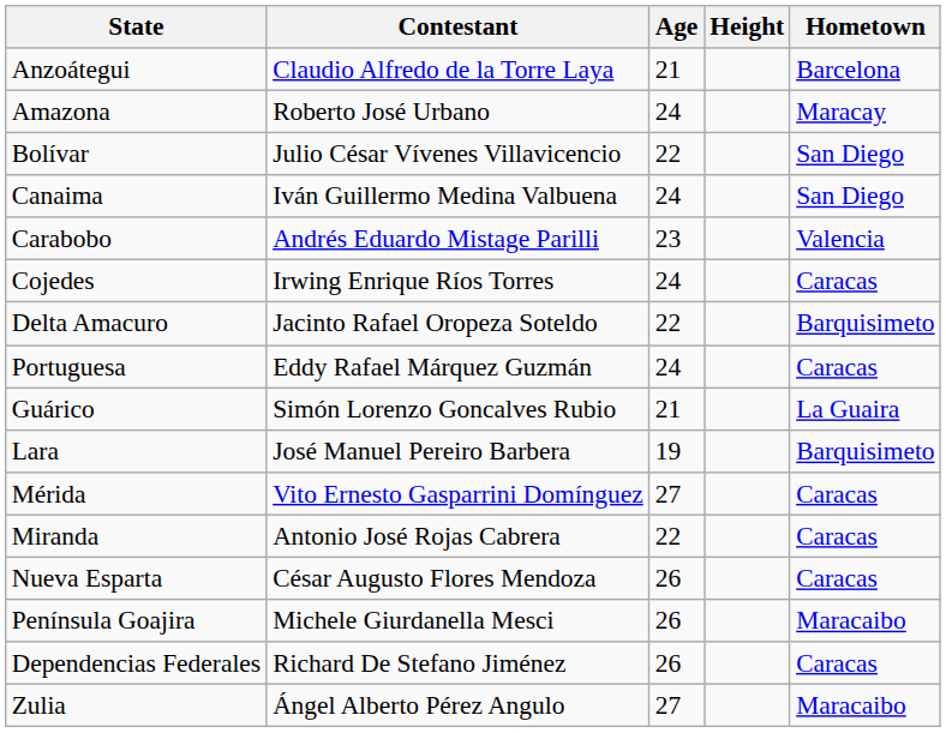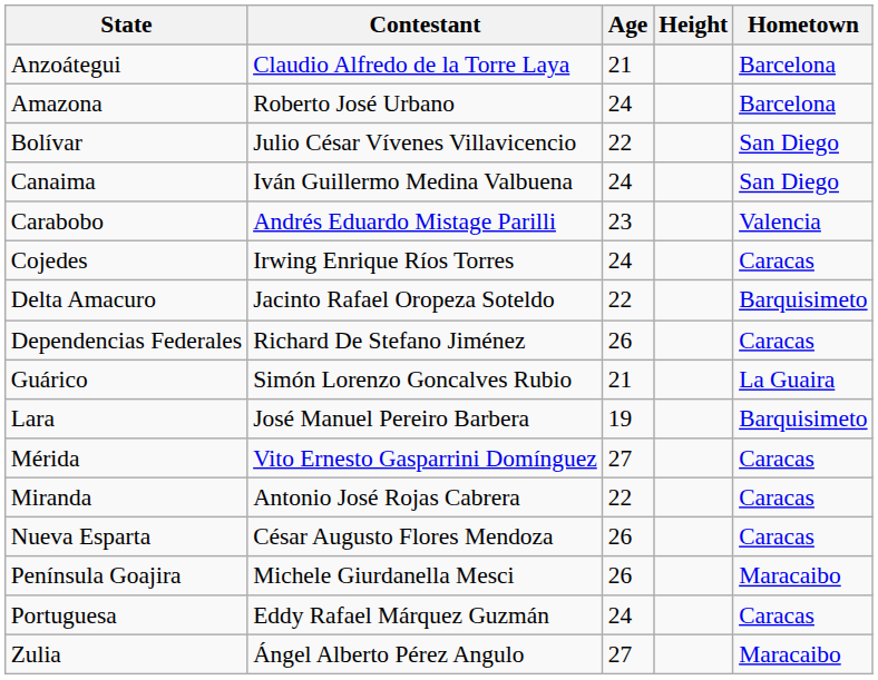 <table class="wikitable sortable" style="font-size:95%;">
 <tr>
 <th>State</th>
 <th>Contestant</th>
 <th>Age</th>
 <th>Height</th>
 <th>Hometown</th>
 </tr>
 <tr>
 <td>Anzoátegui</td>
 <td><a href='#'>Claudio Alfredo de la Torre Laya</a></td>
 <td>21</td>
 <td></td>
 <td><a href='#'>Barcelona</a></td>
 </tr>
 <tr>
 <td>Amazona</td>
 <td>Roberto José Urbano</td>
 <td>24</td>
 <td></td>
-<td><a href='#'>Maracay</a></td>
+<td><a href='#'>Barcelona</a></td>
 </tr>
 <tr>
 <td>Bolívar</td>
 <td>Julio César Vívenes Villavicencio</td>
 <td>22</td>
 <td></td>
 <td><a href='#'>San Diego</a></td>
 </tr>
 <tr>
 <td>Canaima</td>
 <td>Iván Guillermo Medina Valbuena</td>
 <td>24</td>
 <td></td>
 <td><a href='#'>San Diego</a></td>
 </tr>
 <tr>
 <td>Carabobo</td>
 <td><a href='#'>Andrés Eduardo Mistage Parilli</a></td>
 <td>23</td>
 <td></td>
 <td><a href='#'>Valencia</a></td>
 </tr>
 <tr>
 <td>Cojedes</td>
 <td>Irwing Enrique Ríos Torres</td>
 <td>24</td>
 <td></td>
 <td><a href='#'>Caracas</a></td>
 </tr>
 <tr>
 <td>Delta Amacuro</td>
 <td>Jacinto Rafael Oropeza Soteldo</td>
 <td>22</td>
 <td></td>
 <td><a href='#'>Barquisimeto</a></td>
 </tr>
 <tr>
-<td>Portuguesa</td>
-<td>Eddy Rafael Márquez Guzmán</td>
-<td>24</td>
+<td>Dependencias Federales</td>
+<td>Richard De Stefano Jiménez</td>
+<td>26</td>
 <td></td>
 <td><a href='#'>Caracas</a></td>
 </tr>
 <tr>
 <td>Guárico</td>
 <td>Simón Lorenzo Goncalves Rubio</td>
 <td>21</td>
 <td></td>
 <td><a href='#'>La Guaira</a></td>
 </tr>
 <tr>
 <td>Lara</td>
 <td>José Manuel Pereiro Barbera</td>
 <td>19</td>
 <td></td>
 <td><a href='#'>Barquisimeto</a></td>
 </tr>
 <tr>
 <td>Mérida</td>
 <td><a href='#'>Vito Ernesto Gasparrini Domínguez</a></td>
 <td>27</td>
 <td></td>
 <td><a href='#'>Caracas</a></td>
 </tr>
 <tr>
 <td>Miranda</td>
 <td>Antonio José Rojas Cabrera</td>
 <td>22</td>
 <td></td>
 <td><a href='#'>Caracas</a></td>
 </tr>
 <tr>
 <td>Nueva Esparta</td>
 <td>César Augusto Flores Mendoza</td>
 <td>26</td>
 <td></td>
 <td><a href='#'>Caracas</a></td>
 </tr>
 <tr>
 <td>Península Goajira</td>
 <td>Michele Giurdanella Mesci</td>
 <td>26</td>
 <td></td>
 <td><a href='#'>Maracaibo</a></td>
 </tr>
 <tr>
-<td>Dependencias Federales</td>
-<td>Richard De Stefano Jiménez</td>
-<td>26</td>
+<td>Portuguesa</td>
+<td>Eddy Rafael Márquez Guzmán</td>
+<td>24</td>
 <td></td>
 <td><a href='#'>Caracas</a></td>
 </tr>
 <tr>
 <td>Zulia</td>
 <td>Ángel Alberto Pérez Angulo</td>
 <td>27</td>
 <td></td>
 <td><a href='#'>Maracaibo</a></td>
 </tr>
 </table>
